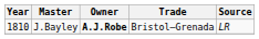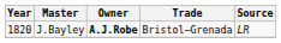 <table class=" wikitable">
 <tr>
 <th>Year</th>
 <th>Master</th>
 <th>Owner</th>
 <th>Trade</th>
 <th>Source</th>
 </tr>
 <tr>
-<td>1810</td>
+<td>1820</td>
 <td>J.Bayley</td>
 <td><strong>A.J.Robe</strong></td>
 <td>Bristol–Grenada</td>
 <td><em>LR</em></td>
 </tr>
 <tr>
 </tr>
 </table>
